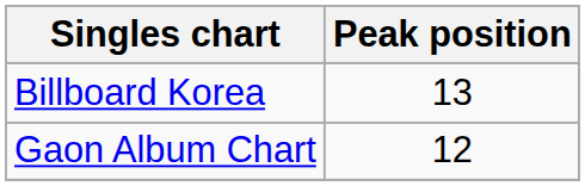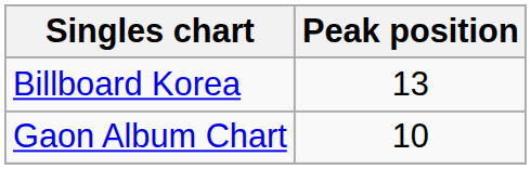 <table class="wikitable sortable">
 <tr>
 <th>Singles chart</th>
 <th>Peak position</th>
 </tr>
 <tr>
 <td><a href='#'>Billboard Korea</a></td>
 <td align="center">13</td>
 </tr>
 <tr>
 <td><a href='#'>Gaon Album Chart</a></td>
-<td align="center">12</td>
+<td align="center">10</td>
 </tr>
 <tr>
 </tr>
 </table>
